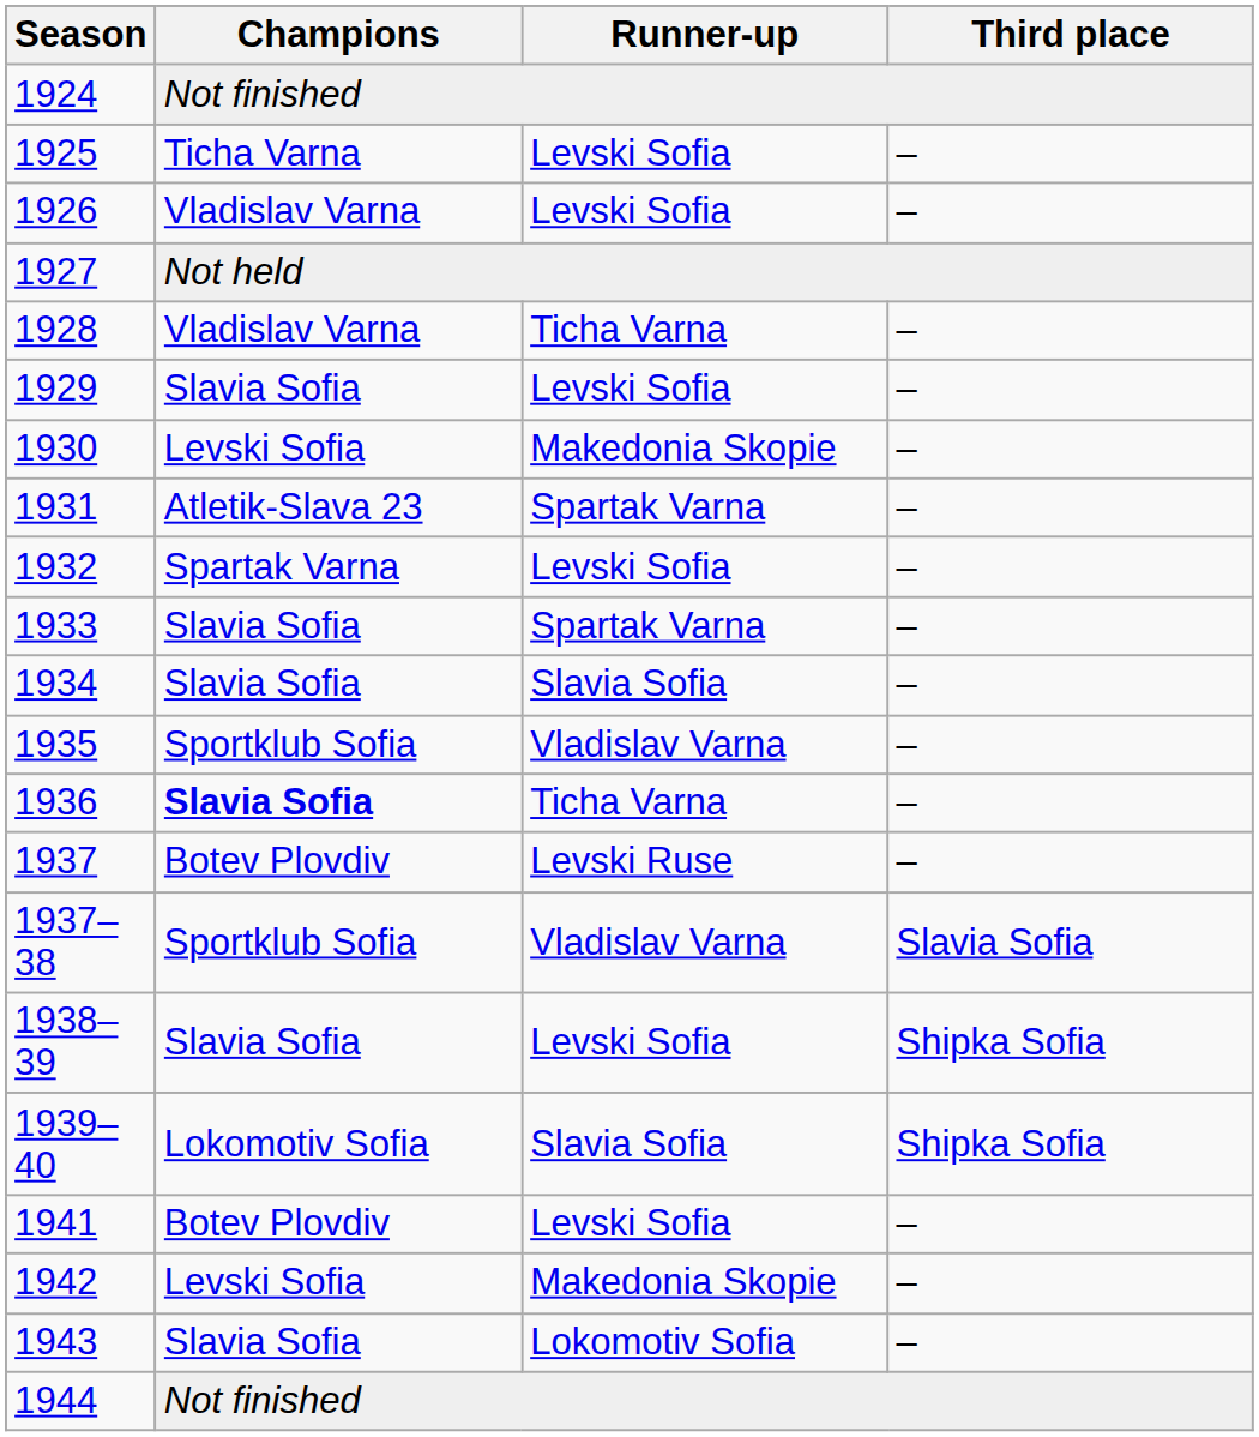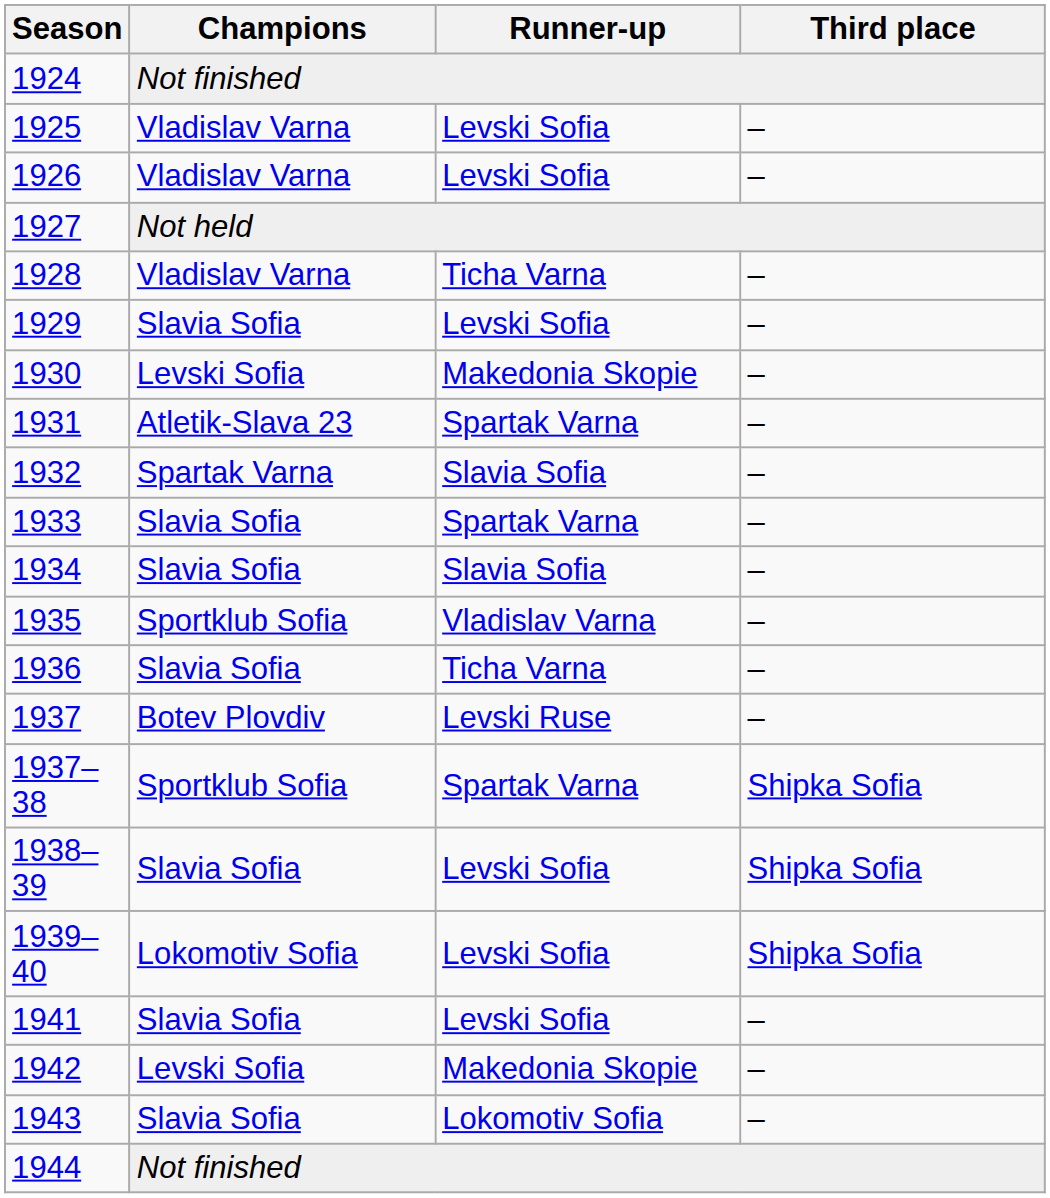 <table class="sortable wikitable">
 <tr>
 <th width=50>Season</th>
 <th width=150>Champions </th>
 <th width=150>Runner-up</th>
 <th width=150>Third place</th>
 </tr>
 <tr>
 <td align=left><a href='#'>1924</a></td>
 <td colspan="3" style=background:#efefef><em>Not finished</em></td>
 </tr>
 <tr>
 <td align=left><a href='#'>1925</a></td>
-<td><a href='#'>Ticha Varna</a> </td>
+<td><a href='#'>Vladislav Varna</a> </td>
 <td><a href='#'>Levski Sofia</a></td>
 <td>–</td>
 </tr>
 <tr>
 <td align=left><a href='#'>1926</a></td>
 <td><a href='#'>Vladislav Varna</a> </td>
 <td><a href='#'>Levski Sofia</a></td>
 <td>–</td>
 </tr>
 <tr>
 <td align=left><a href='#'>1927</a></td>
 <td colspan="3" style=background:#efefef><em>Not held</em></td>
 </tr>
 <tr>
 <td align=left><a href='#'>1928</a></td>
 <td><a href='#'>Vladislav Varna</a> </td>
 <td><a href='#'>Ticha Varna</a></td>
 <td>–</td>
 </tr>
 <tr>
 <td align=left><a href='#'>1929</a></td>
 <td><a href='#'>Slavia Sofia</a> </td>
 <td><a href='#'>Levski Sofia</a></td>
 <td>–</td>
 </tr>
 <tr>
 <td align=left><a href='#'>1930</a></td>
 <td><a href='#'>Levski Sofia</a> </td>
 <td><a href='#'>Makedonia Skopie</a></td>
 <td>–</td>
 </tr>
 <tr>
 <td align=left><a href='#'>1931</a></td>
 <td><a href='#'>Atletik-Slava 23</a> </td>
 <td><a href='#'>Spartak Varna</a></td>
 <td>–</td>
 </tr>
 <tr>
 <td align=left><a href='#'>1932</a></td>
 <td><a href='#'>Spartak Varna</a> </td>
-<td><a href='#'>Levski Sofia</a></td>
+<td><a href='#'>Slavia Sofia</a></td>
 <td>–</td>
 </tr>
 <tr>
 <td align=left><a href='#'>1933</a></td>
 <td><a href='#'>Slavia Sofia</a> </td>
 <td><a href='#'>Spartak Varna</a></td>
 <td>–</td>
 </tr>
 <tr>
 <td align=left><a href='#'>1934</a></td>
 <td><a href='#'>Slavia Sofia</a> </td>
 <td><a href='#'>Slavia Sofia</a></td>
 <td>–</td>
 </tr>
 <tr>
 <td align=left><a href='#'>1935</a></td>
 <td><a href='#'>Sportklub Sofia</a> </td>
 <td><a href='#'>Vladislav Varna</a></td>
 <td>–</td>
 </tr>
 <tr>
 <td align=left><a href='#'>1936</a></td>
-<td><strong><a href='#'>Slavia Sofia</a> </strong></td>
+<td><a href='#'>Slavia Sofia</a> </td>
 <td><a href='#'>Ticha Varna</a></td>
 <td>–</td>
 </tr>
 <tr>
 <td align=left><a href='#'>1937</a></td>
 <td><a href='#'>Botev Plovdiv</a> </td>
 <td><a href='#'>Levski Ruse</a></td>
 <td>–</td>
 </tr>
 <tr>
 <td align=left><a href='#'>1937–38</a></td>
 <td><a href='#'>Sportklub Sofia</a> </td>
-<td><a href='#'>Vladislav Varna</a></td>
-<td><a href='#'>Slavia Sofia</a></td>
+<td><a href='#'>Spartak Varna</a></td>
+<td><a href='#'>Shipka Sofia</a></td>
 </tr>
 <tr>
 <td align=left><a href='#'>1938–39</a></td>
 <td><a href='#'>Slavia Sofia</a> </td>
 <td><a href='#'>Levski Sofia</a></td>
 <td><a href='#'>Shipka Sofia</a></td>
 </tr>
 <tr>
 <td align=left><a href='#'>1939–40</a></td>
 <td><a href='#'>Lokomotiv Sofia</a> </td>
-<td><a href='#'>Slavia Sofia</a></td>
+<td><a href='#'>Levski Sofia</a></td>
 <td><a href='#'>Shipka Sofia</a></td>
 </tr>
 <tr>
 <td align=left><a href='#'>1941</a></td>
-<td><a href='#'>Botev Plovdiv</a> </td>
+<td><a href='#'>Slavia Sofia</a> </td>
 <td><a href='#'>Levski Sofia</a></td>
 <td>–</td>
 </tr>
 <tr>
 <td align=left><a href='#'>1942</a></td>
 <td><a href='#'>Levski Sofia</a> </td>
 <td><a href='#'>Makedonia Skopie</a></td>
 <td>–</td>
 </tr>
 <tr>
 <td align=left><a href='#'>1943</a></td>
 <td><a href='#'>Slavia Sofia</a> </td>
 <td><a href='#'>Lokomotiv Sofia</a></td>
 <td>–</td>
 </tr>
 <tr>
 <td align=left><a href='#'>1944</a></td>
 <td colspan="3" style=background:#efefef><em>Not finished</em></td>
 </tr>
 </table>
